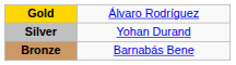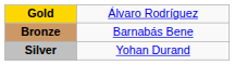 <table class="wikitable" style="text-align:center; " width="35%">
 <tr>
 <td bgcolor="gold"><strong>Gold</strong></td>
 <td><a href='#'>Álvaro Rodríguez</a><br>  <small><em></em></small></td>
 </tr>
 <tr>
+<td bgcolor="CC9966"><strong>Bronze</strong></td>
+<td><a href='#'>Barnabás Bene</a><br>  <small><em></em></small></td>
+</tr>
+<tr>
 <td bgcolor="silver"><strong>Silver</strong></td>
 <td><a href='#'>Yohan Durand</a><br>  <small><em></em></small></td>
 </tr>
-<tr>
-<td bgcolor="CC9966"><strong>Bronze</strong></td>
-<td><a href='#'>Barnabás Bene</a><br>  <small><em></em></small></td>
-</tr>
 </table>
